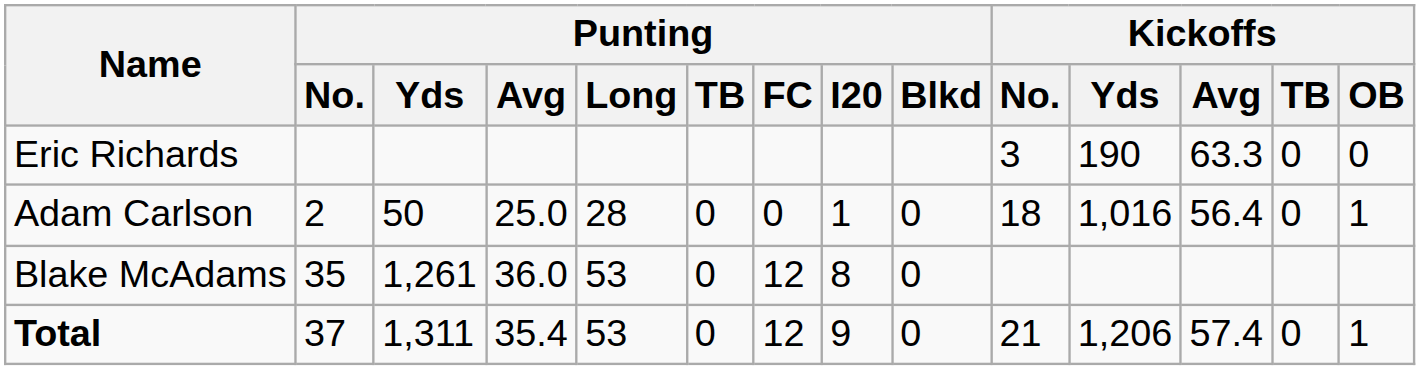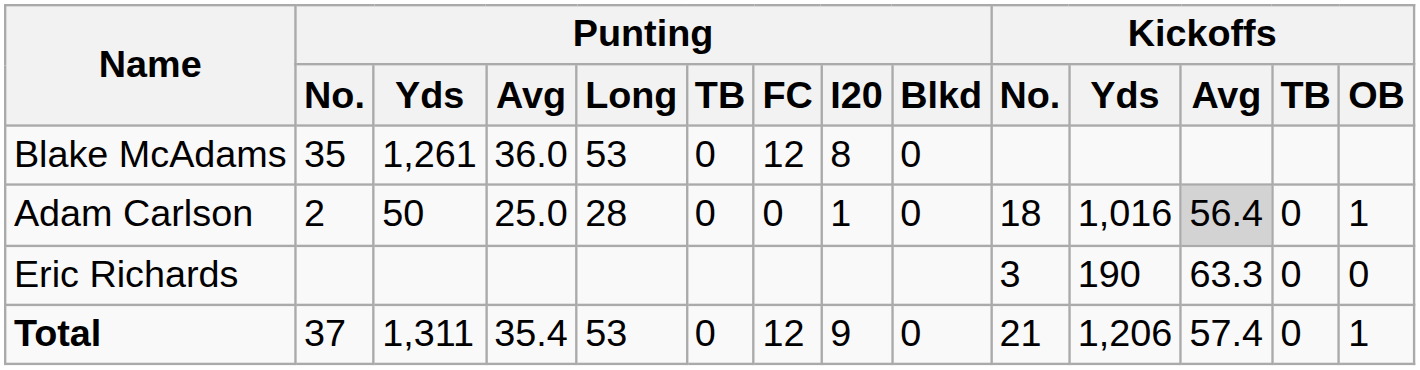 <table class="wikitable" style="white-space:nowrap;" style="text-align:center;">
 <tr>
 <th rowspan="2">Name</th>
 <th colspan="8">Punting</th>
 <th colspan="5">Kickoffs</th>
 </tr>
 <tr>
 <th>No.</th>
 <th>Yds</th>
 <th>Avg</th>
 <th>Long</th>
 <th>TB</th>
 <th>FC</th>
 <th>I20</th>
 <th>Blkd</th>
 <th>No.</th>
 <th>Yds</th>
 <th>Avg</th>
 <th>TB</th>
 <th>OB</th>
 </tr>
 <tr>
+<td>Blake McAdams</td>
+<td>35</td>
+<td>1,261</td>
+<td>36.0</td>
+<td>53</td>
+<td>0</td>
+<td>12</td>
+<td>8</td>
+<td>0</td>
+<td></td>
+<td></td>
+<td></td>
+<td></td>
+<td></td>
+</tr>
+<tr>
+<td>Adam Carlson</td>
+<td>2</td>
+<td>50</td>
+<td>25.0</td>
+<td>28</td>
+<td>0</td>
+<td>0</td>
+<td>1</td>
+<td>0</td>
+<td>18</td>
+<td>1,016</td>
+<td style="background: lightgrey;">56.4</td>
+<td>0</td>
+<td>1</td>
+</tr>
+<tr>
 <td>Eric Richards</td>
 <td></td>
 <td></td>
 <td></td>
 <td></td>
 <td></td>
 <td></td>
 <td></td>
 <td></td>
 <td>3</td>
 <td>190</td>
 <td>63.3</td>
 <td>0</td>
 <td>0</td>
-</tr>
-<tr>
-<td>Adam Carlson</td>
-<td>2</td>
-<td>50</td>
-<td>25.0</td>
-<td>28</td>
-<td>0</td>
-<td>0</td>
-<td>1</td>
-<td>0</td>
-<td>18</td>
-<td>1,016</td>
-<td>56.4</td>
-<td>0</td>
-<td>1</td>
-</tr>
-<tr>
-<td>Blake McAdams</td>
-<td>35</td>
-<td>1,261</td>
-<td>36.0</td>
-<td>53</td>
-<td>0</td>
-<td>12</td>
-<td>8</td>
-<td>0</td>
-<td></td>
-<td></td>
-<td></td>
-<td></td>
-<td></td>
 </tr>
 <tr>
 <td><strong>Total</strong></td>
 <td>37</td>
 <td>1,311</td>
 <td>35.4</td>
 <td>53</td>
 <td>0</td>
 <td>12</td>
 <td>9</td>
 <td>0</td>
 <td>21</td>
 <td>1,206</td>
 <td>57.4</td>
 <td>0</td>
 <td>1</td>
 </tr>
 </table>
